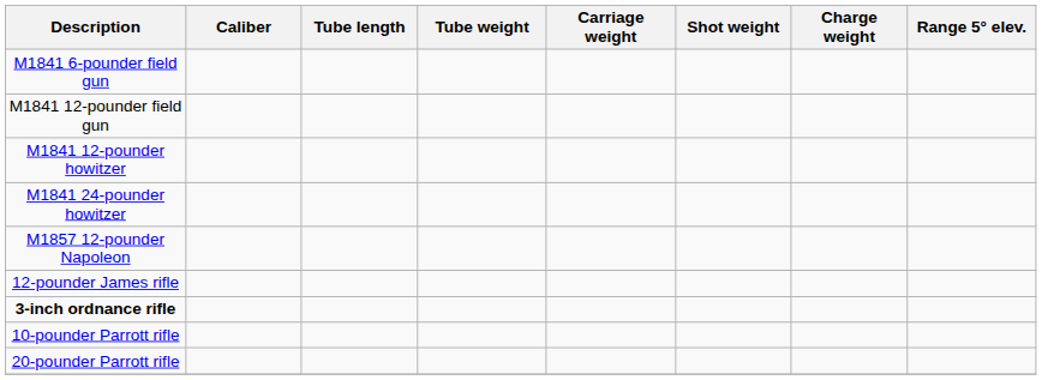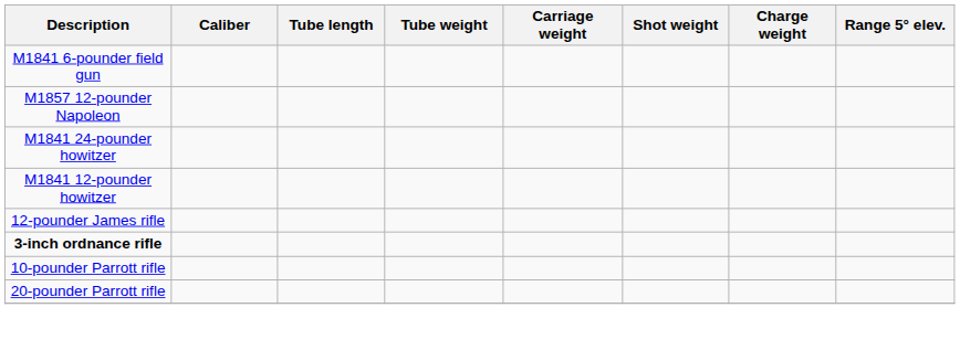 <table class="wikitable" style="text-align:center; width:80%;">
 <tr>
 <th width=14%>Description</th>
 <th width=9%>Caliber</th>
 <th width=9%>Tube length</th>
 <th width=10%>Tube weight</th>
 <th width=10%>Carriage weight</th>
 <th width=9%>Shot weight</th>
 <th width=9%>Charge weight</th>
 <th width=10%>Range 5° elev.</th>
 </tr>
 <tr>
 <td rowspan=1><a href='#'>M1841 6-pounder field gun</a></td>
 <td></td>
 <td></td>
 <td></td>
 <td></td>
 <td></td>
 <td></td>
 <td></td>
 </tr>
 <tr>
-<td rowspan=1>M1841 12-pounder field gun</td>
-<td></td>
-<td></td>
-<td></td>
-<td></td>
-<td></td>
-<td></td>
-<td></td>
-</tr>
-<tr>
-<td rowspan=1><a href='#'>M1841 12-pounder howitzer</a></td>
+<td rowspan=1><a href='#'>M1857 12-pounder Napoleon</a></td>
 <td></td>
 <td></td>
 <td></td>
 <td></td>
 <td></td>
 <td></td>
 <td></td>
 </tr>
 <tr>
 <td rowspan=1><a href='#'>M1841 24-pounder howitzer</a></td>
 <td></td>
 <td></td>
 <td></td>
 <td></td>
 <td></td>
 <td></td>
 <td></td>
 </tr>
 <tr>
-<td rowspan=1><a href='#'>M1857 12-pounder Napoleon</a></td>
+<td rowspan=1><a href='#'>M1841 12-pounder howitzer</a></td>
 <td></td>
 <td></td>
 <td></td>
 <td></td>
 <td></td>
 <td></td>
 <td></td>
 </tr>
 <tr>
 <td rowspan=1><a href='#'>12-pounder James rifle</a></td>
 <td></td>
 <td></td>
 <td></td>
 <td></td>
 <td></td>
 <td></td>
 <td></td>
 </tr>
 <tr>
 <td rowspan=1><strong>3-inch ordnance rifle</strong></td>
 <td></td>
 <td></td>
 <td></td>
 <td></td>
 <td></td>
 <td></td>
 <td></td>
 </tr>
 <tr>
 <td rowspan=1><a href='#'>10-pounder Parrott rifle</a></td>
 <td></td>
 <td></td>
 <td></td>
 <td></td>
 <td></td>
 <td></td>
 <td></td>
 </tr>
 <tr>
 <td rowspan=1><a href='#'>20-pounder Parrott rifle</a></td>
 <td></td>
 <td></td>
 <td></td>
 <td></td>
 <td></td>
 <td></td>
 <td></td>
 </tr>
 <tr>
 </tr>
 </table>
